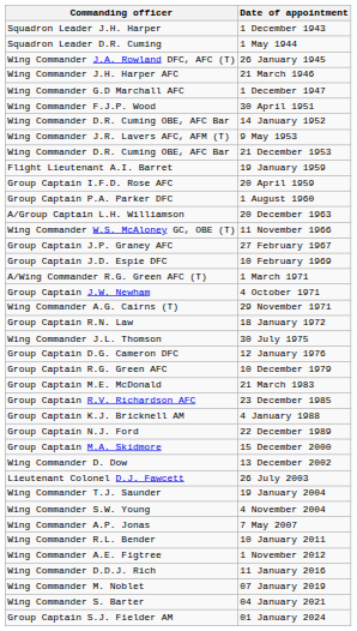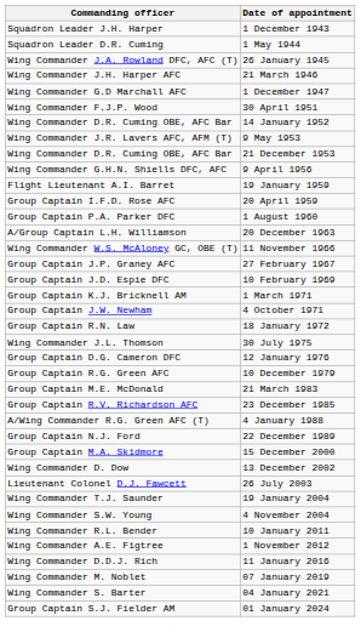 <table class="wikitable">
 <tr>
 <th>Commanding officer</th>
 <th>Date of appointment</th>
 </tr>
 <tr>
 <td>Squadron Leader J.H. Harper</td>
 <td>1 December 1943</td>
 </tr>
 <tr>
 <td>Squadron Leader D.R. Cuming</td>
 <td>1 May 1944</td>
 </tr>
 <tr>
 <td>Wing Commander <a href='#'>J.A. Rowland</a> DFC, AFC (T)</td>
 <td>26 January 1945</td>
 </tr>
 <tr>
 <td>Wing Commander J.H. Harper AFC</td>
 <td>21 March 1946</td>
 </tr>
 <tr>
 <td>Wing Commander G.D Marchall AFC</td>
 <td>1 December 1947</td>
 </tr>
 <tr>
 <td>Wing Commander F.J.P. Wood</td>
 <td>30 April 1951</td>
 </tr>
 <tr>
 <td>Wing Commander D.R. Cuming OBE, AFC Bar</td>
 <td>14 January 1952</td>
 </tr>
 <tr>
 <td>Wing Commander J.R. Lavers AFC, AFM (T)</td>
 <td>9 May 1953</td>
 </tr>
 <tr>
 <td>Wing Commander D.R. Cuming OBE, AFC Bar</td>
 <td>21 December 1953</td>
 </tr>
 <tr>
+<td>Wing Commander G.H.N. Shiells DFC, AFC</td>
+<td>9 April 1956</td>
+</tr>
+<tr>
 <td>Flight Lieutenant A.I. Barret</td>
 <td>19 January 1959</td>
 </tr>
 <tr>
 <td>Group Captain I.F.D. Rose AFC</td>
 <td>20 April 1959</td>
 </tr>
 <tr>
 <td>Group Captain P.A. Parker DFC</td>
 <td>1 August 1960</td>
 </tr>
 <tr>
 <td>A/Group Captain L.H. Williamson</td>
 <td>20 December 1963</td>
 </tr>
 <tr>
 <td>Wing Commander <a href='#'>W.S. McAloney</a> GC, OBE (T)</td>
 <td>11 November 1966</td>
 </tr>
 <tr>
 <td>Group Captain J.P. Graney AFC</td>
 <td>27 February 1967</td>
 </tr>
 <tr>
 <td>Group Captain J.D. Espie DFC</td>
 <td>10 February 1969</td>
 </tr>
 <tr>
-<td>A/Wing Commander R.G. Green AFC (T)</td>
+<td>Group Captain K.J. Bricknell AM</td>
 <td>1 March 1971</td>
 </tr>
 <tr>
 <td>Group Captain <a href='#'>J.W. Newham</a></td>
 <td>4 October 1971</td>
-</tr>
-<tr>
-<td>Wing Commander A.G. Cairns (T)</td>
-<td>29 November 1971</td>
 </tr>
 <tr>
 <td>Group Captain R.N. Law</td>
 <td>18 January 1972</td>
 </tr>
 <tr>
 <td>Wing Commander J.L. Thomson</td>
 <td>30 July 1975</td>
 </tr>
 <tr>
 <td>Group Captain D.G. Cameron DFC</td>
 <td>12 January 1976</td>
 </tr>
 <tr>
 <td>Group Captain R.G. Green AFC</td>
 <td>10 December 1979</td>
 </tr>
 <tr>
 <td>Group Captain M.E. McDonald</td>
 <td>21 March 1983</td>
 </tr>
 <tr>
 <td>Group Captain <a href='#'>R.V. Richardson AFC</a></td>
 <td>23 December 1985</td>
 </tr>
 <tr>
-<td>Group Captain K.J. Bricknell AM</td>
+<td>A/Wing Commander R.G. Green AFC (T)</td>
 <td>4 January 1988</td>
 </tr>
 <tr>
 <td>Group Captain N.J. Ford</td>
 <td>22 December 1989</td>
 </tr>
 <tr>
 <td>Group Captain <a href='#'>M.A. Skidmore</a></td>
 <td>15 December 2000</td>
 </tr>
 <tr>
 <td>Wing Commander D. Dow</td>
 <td>13 December 2002</td>
 </tr>
 <tr>
 <td>Lieutenant Colonel <a href='#'>D.J. Fawcett</a></td>
 <td>26 July 2003</td>
 </tr>
 <tr>
 <td>Wing Commander T.J. Saunder</td>
 <td>19 January 2004</td>
 </tr>
 <tr>
 <td>Wing Commander S.W. Young</td>
 <td>4 November 2004</td>
 </tr>
 <tr>
-<td>Wing Commander A.P. Jonas</td>
-<td>7 May 2007</td>
-</tr>
-<tr>
 <td>Wing Commander R.L. Bender</td>
 <td>10 January 2011</td>
 </tr>
 <tr>
 <td>Wing Commander A.E. Figtree</td>
 <td>1 November 2012</td>
 </tr>
 <tr>
 <td>Wing Commander D.D.J. Rich</td>
 <td>11 January 2016</td>
 </tr>
 <tr>
 <td>Wing Commander M. Noblet</td>
 <td>07 January 2019</td>
 </tr>
 <tr>
 <td>Wing Commander S. Barter</td>
 <td>04 January 2021</td>
 </tr>
 <tr>
 <td>Group Captain S.J. Fielder AM</td>
 <td>01 January 2024</td>
 </tr>
 </table>
